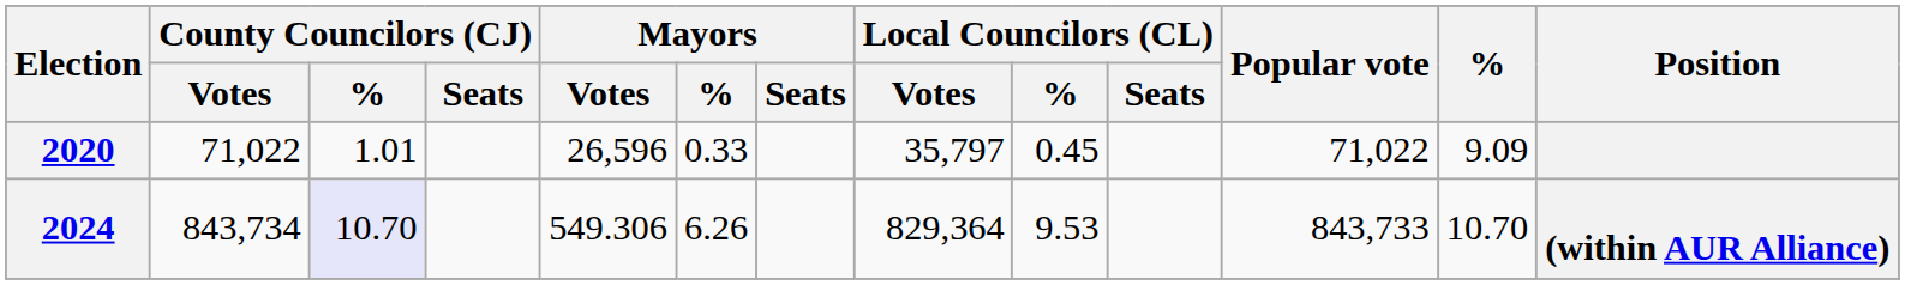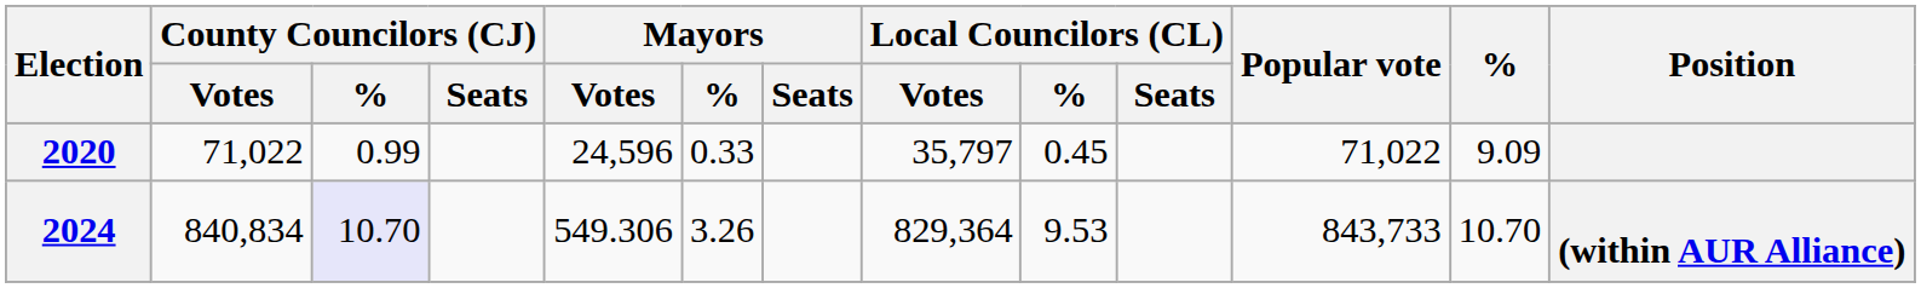 <table class="wikitable" style="text-align: right;">
 <tr>
 <th rowspan="2">Election</th>
 <th colspan="3">County Councilors (CJ)</th>
 <th colspan="3">Mayors</th>
 <th colspan="3">Local Councilors (CL)</th>
 <th rowspan="2">Popular vote</th>
 <th rowspan="2">%</th>
 <th rowspan="2">Position</th>
 </tr>
 <tr>
 <th>Votes</th>
 <th>%</th>
 <th>Seats</th>
 <th>Votes</th>
 <th>%</th>
 <th>Seats</th>
 <th>Votes</th>
 <th>%</th>
 <th>Seats</th>
 </tr>
 <tr>
 <th><a href='#'>2020</a></th>
 <td>71,022</td>
-<td>1.01</td>
+<td>0.99</td>
 <td></td>
-<td>26,596</td>
+<td>24,596</td>
 <td>0.33</td>
 <td></td>
 <td>35,797</td>
 <td>0.45</td>
 <td></td>
 <td>71,022</td>
 <td>9.09</td>
 <th style="text-align: center;"></th>
 </tr>
 <tr>
 <th><a href='#'>2024</a></th>
-<td>843,734</td>
+<td>840,834</td>
 <td style="background: lavender;">10.70</td>
 <td></td>
 <td>549.306</td>
-<td>6.26</td>
+<td>3.26</td>
 <td></td>
 <td>829,364</td>
 <td>9.53</td>
 <td></td>
 <td>843,733</td>
 <td>10.70</td>
 <th style="text-align: center;"> <br> (within <a href='#'>AUR Alliance</a>)</th>
 </tr>
 </table>
